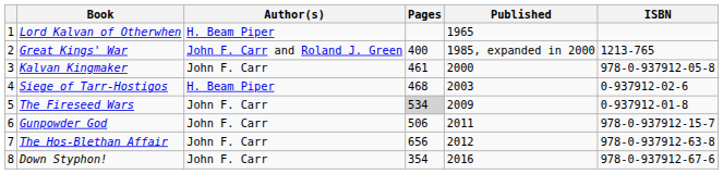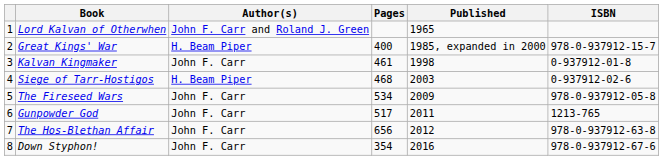 <table class="wikitable">
 <tr>
 <th></th>
 <th>Book</th>
 <th>Author(s)</th>
 <th>Pages</th>
 <th>Published</th>
 <th>ISBN</th>
 </tr>
 <tr>
 <td>1</td>
 <td><em><a href='#'>Lord Kalvan of Otherwhen</a></em></td>
-<td><a href='#'>H. Beam Piper</a></td>
+<td><a href='#'>John F. Carr</a> and <a href='#'>Roland J. Green</a></td>
 <td></td>
 <td>1965</td>
 <td></td>
 </tr>
 <tr>
 <td>2</td>
 <td><em><a href='#'>Great Kings' War</a></em></td>
-<td><a href='#'>John F. Carr</a> and <a href='#'>Roland J. Green</a></td>
+<td><a href='#'>H. Beam Piper</a></td>
 <td>400</td>
 <td>1985, expanded in 2000</td>
-<td>1213-765</td>
+<td>978-0-937912-15-7</td>
 </tr>
 <tr>
 <td>3</td>
 <td><em><a href='#'>Kalvan Kingmaker</a></em></td>
 <td>John F. Carr</td>
 <td>461</td>
-<td>2000</td>
-<td>978-0-937912-05-8</td>
+<td>1998</td>
+<td>0-937912-01-8</td>
 </tr>
 <tr>
 <td>4</td>
 <td><em><a href='#'>Siege of Tarr-Hostigos</a></em></td>
 <td><a href='#'>H. Beam Piper</a></td>
 <td>468</td>
 <td>2003</td>
 <td>0-937912-02-6</td>
 </tr>
 <tr>
 <td>5</td>
 <td><em><a href='#'>The Fireseed Wars</a></em></td>
 <td>John F. Carr</td>
-<td style="background: lightgrey;">534</td>
+<td>534</td>
 <td>2009</td>
-<td>0-937912-01-8</td>
+<td>978-0-937912-05-8</td>
 </tr>
 <tr>
 <td>6</td>
 <td><em><a href='#'>Gunpowder God</a></em></td>
 <td>John F. Carr</td>
-<td>506</td>
+<td>517</td>
 <td>2011</td>
-<td>978-0-937912-15-7</td>
+<td>1213-765</td>
 </tr>
 <tr>
 <td>7</td>
 <td><em><a href='#'>The Hos-Blethan Affair</a></em></td>
 <td>John F. Carr</td>
 <td>656</td>
 <td>2012</td>
 <td>978-0-937912-63-8</td>
 </tr>
 <tr>
 <td>8</td>
 <td><em>Down Styphon!</em></td>
 <td>John F. Carr</td>
 <td>354</td>
 <td>2016</td>
 <td>978-0-937912-67-6</td>
 </tr>
 </table>
